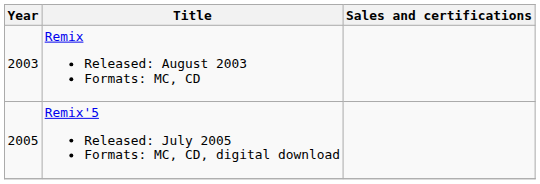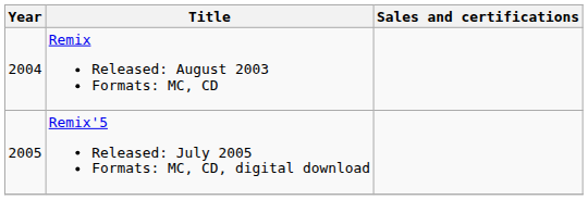 <table class="wikitable">
 <tr>
 <th>Year</th>
 <th>Title</th>
 <th>Sales and certifications</th>
 </tr>
 <tr>
-<td>2003</td>
+<td>2004</td>
 <td><a href='#'>Remix</a><br><ul><li>Released: August 2003</li><li>Formats: MC, CD</li></ul></td>
 <td></td>
 </tr>
 <tr>
 <td>2005</td>
 <td><a href='#'>Remix'5</a><br><ul><li>Released: July 2005</li><li>Formats: MC, CD, digital download</li></ul></td>
 <td></td>
 </tr>
 <tr>
 </tr>
 </table>
